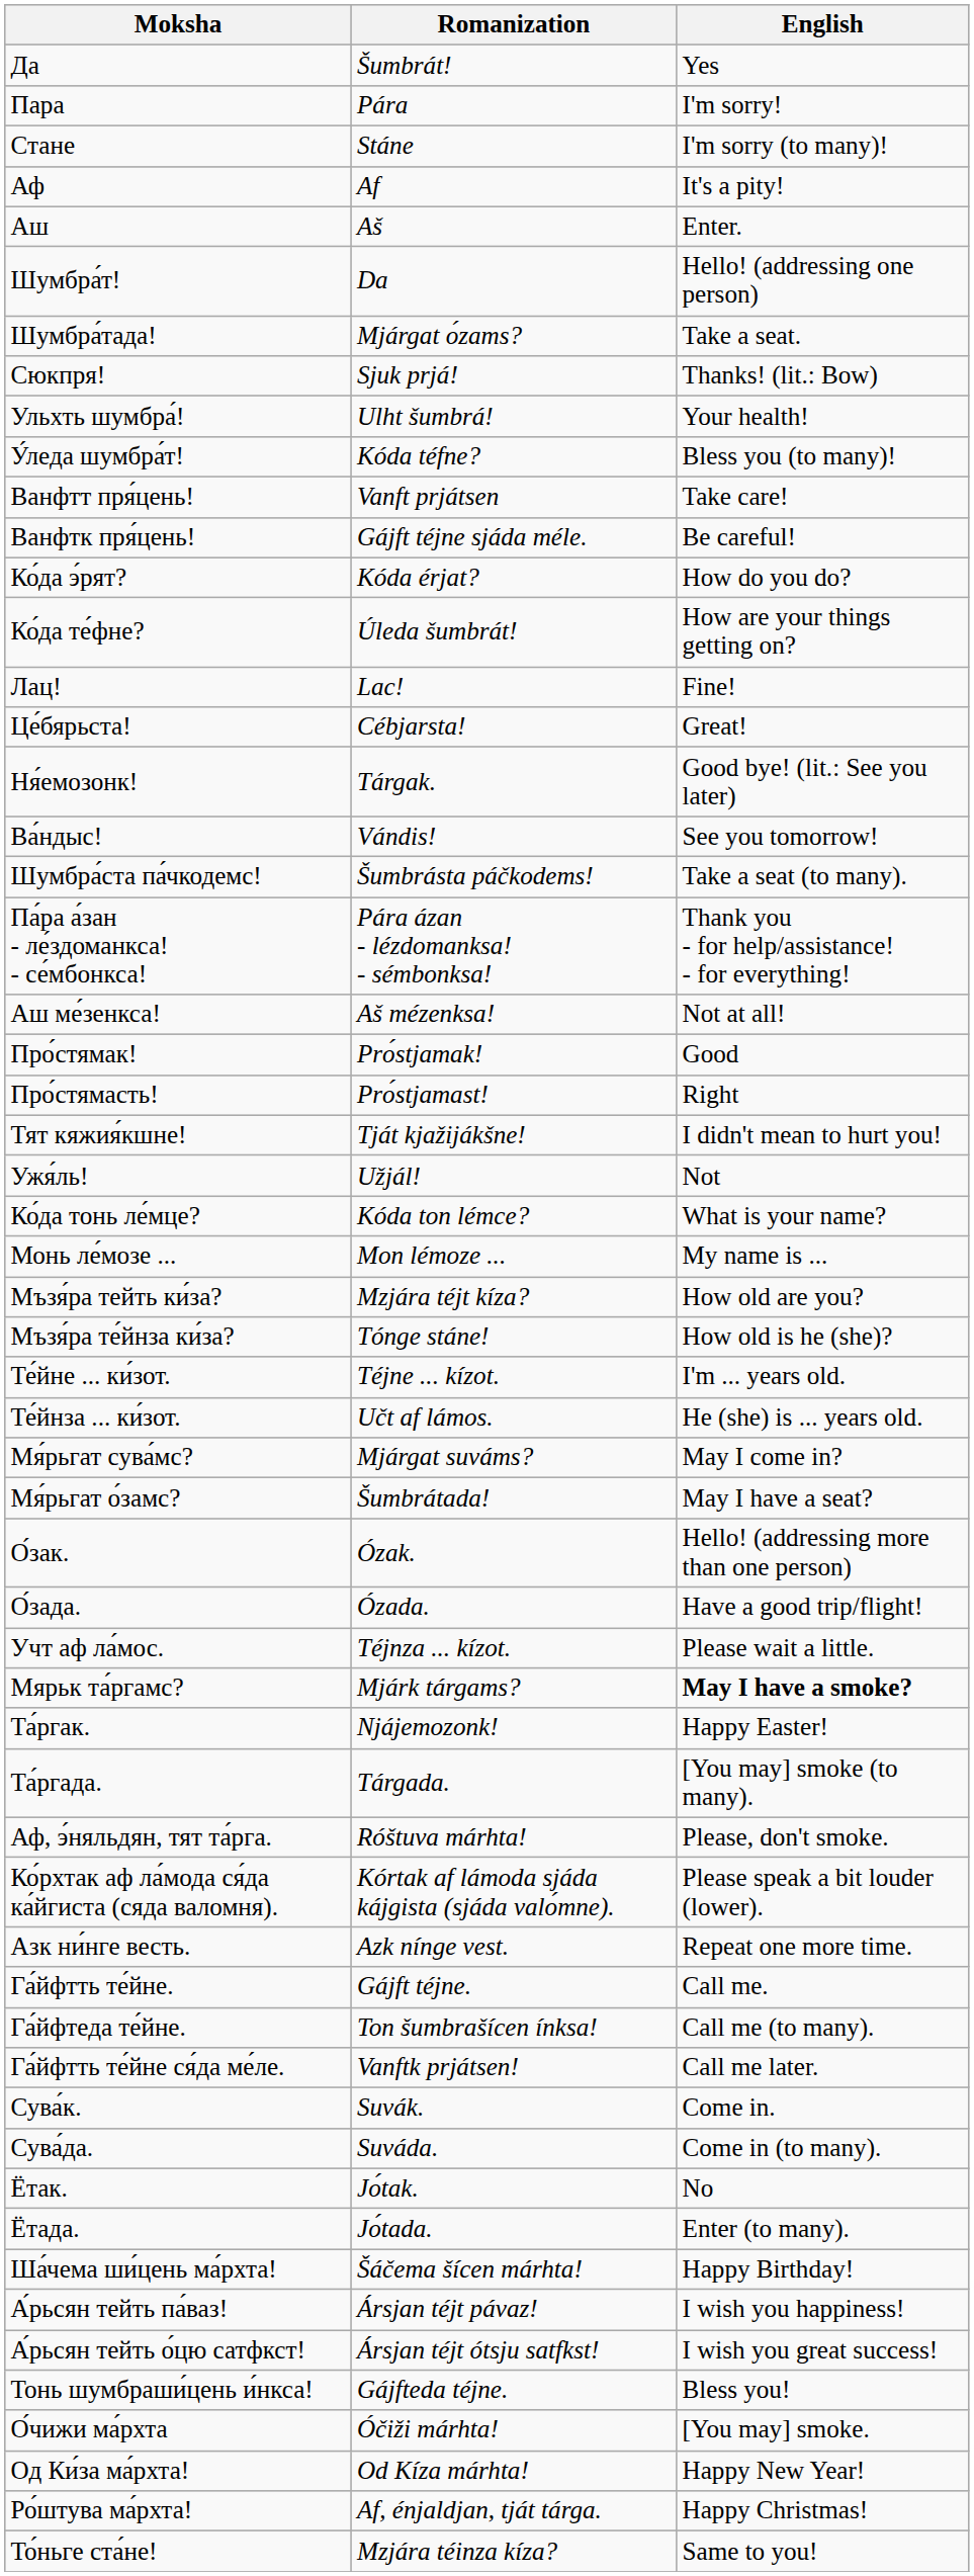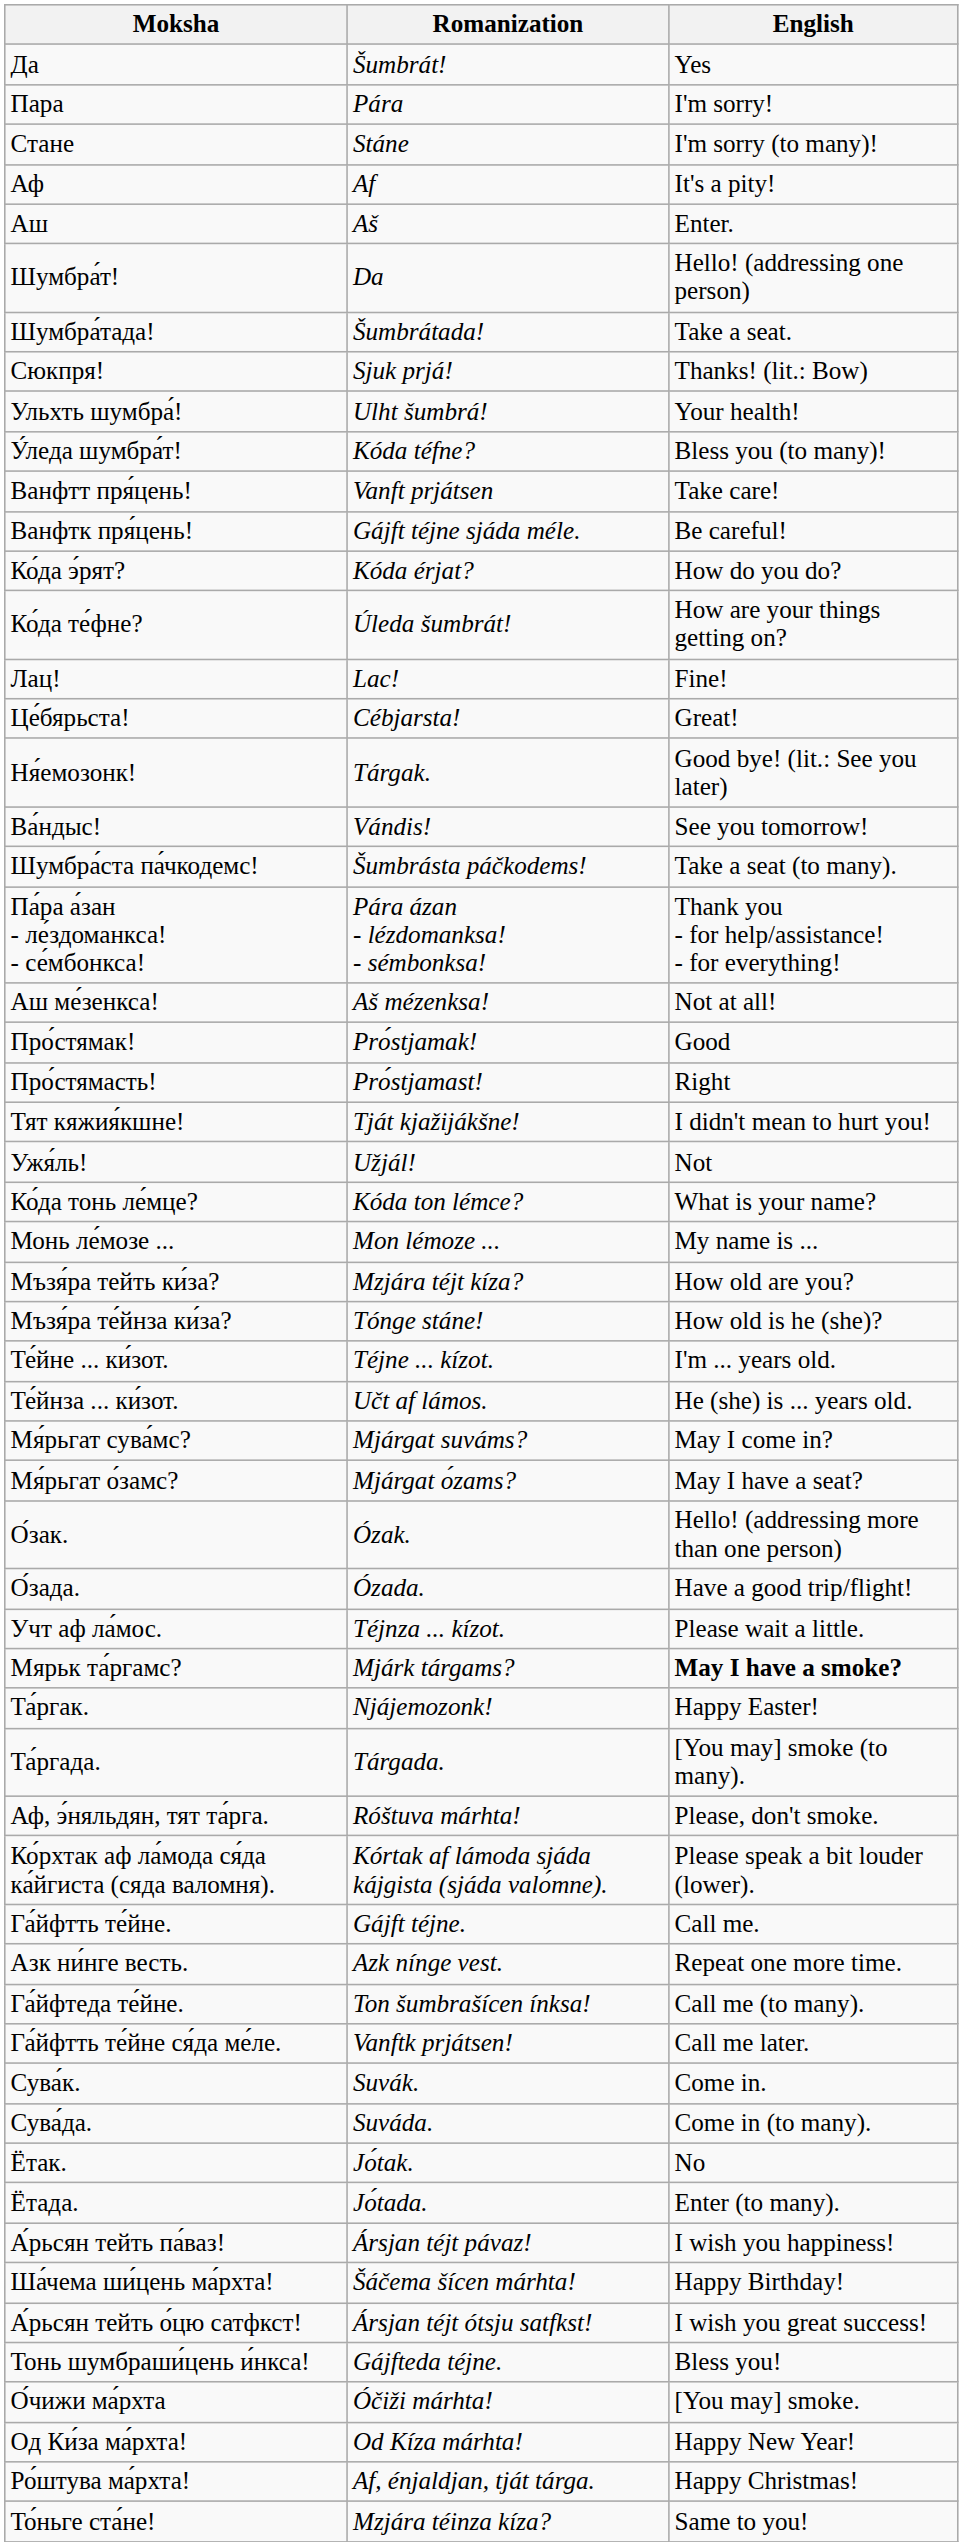 <table class="wikitable">
 <tr>
 <th>Moksha</th>
 <th>Romanization</th>
 <th>English</th>
 </tr>
 <tr>
 <td>Да</td>
 <td><em>Šumbrát!</em></td>
 <td>Yes</td>
 </tr>
 <tr>
 <td>Пара</td>
 <td><em>Pára</em></td>
 <td>I'm sorry!</td>
 </tr>
 <tr>
 <td>Стане</td>
 <td><em>Stáne</em></td>
 <td>I'm sorry (to many)!</td>
 </tr>
 <tr>
 <td>Аф</td>
 <td><em>Af</em></td>
 <td>It's a pity!</td>
 </tr>
 <tr>
 <td>Аш</td>
 <td><em>Aš</em></td>
 <td>Enter.</td>
 </tr>
 <tr>
 <td>Шумбра́т!</td>
 <td><em>Da</em></td>
 <td>Hello! (addressing one person)</td>
 </tr>
 <tr>
 <td>Шумбра́тада!</td>
-<td><em>Mjárgat о́zams?</em></td>
+<td><em>Šumbrátada!</em></td>
 <td>Take a seat.</td>
 </tr>
 <tr>
 <td>Сюкпря!</td>
 <td><em>Sjuk prjá!</em></td>
 <td>Thanks! (lit.: Bow)</td>
 </tr>
 <tr>
 <td>Ульхть шумбра́!</td>
 <td><em>Ulht šumbrá!</em></td>
 <td>Your health!</td>
 </tr>
 <tr>
 <td>У́леда шумбра́т!</td>
 <td><em>Kóda téfne?</em></td>
 <td>Bless you (to many)!</td>
 </tr>
 <tr>
 <td>Ванфтт пря́цень!</td>
 <td><em>Vanft prjátsen</em></td>
 <td>Take care!</td>
 </tr>
 <tr>
 <td>Ванфтк пря́цень!</td>
 <td><em>Gájft téjne sjáda méle.</em></td>
 <td>Be careful!</td>
 </tr>
 <tr>
 <td>Ко́да э́рят?</td>
 <td><em>Kóda érjat?</em></td>
 <td>How do you do?</td>
 </tr>
 <tr>
 <td>Ко́да те́фне?</td>
 <td><em>Úleda šumbrát!</em></td>
 <td>How are your things getting on?</td>
 </tr>
 <tr>
 <td>Лац!</td>
 <td><em>Lac!</em></td>
 <td>Fine!</td>
 </tr>
 <tr>
 <td>Це́бярьста!</td>
 <td><em>Cébjarsta!</em></td>
 <td>Great!</td>
 </tr>
 <tr>
 <td>Ня́емозонк!</td>
 <td><em>Tárgak.</em></td>
 <td>Good bye! (lit.: See you later)</td>
 </tr>
 <tr>
 <td>Ва́ндыс!</td>
 <td><em>Vándis!</em></td>
 <td>See you tomorrow!</td>
 </tr>
 <tr>
 <td>Шумбра́ста па́чкодемс!</td>
 <td><em>Šumbrásta páčkodems!</em></td>
 <td>Take a seat (to many).</td>
 </tr>
 <tr>
 <td>Па́ра а́зан<br>- ле́здоманкса!<br>- се́мбонкса!</td>
 <td><em>Pára ázan</em><br><em>- lézdomanksa!</em><br><em>- sémbonksa!</em></td>
 <td>Thank you<br>- for help/assistance!<br>- for everything!</td>
 </tr>
 <tr>
 <td>Аш ме́зенкса!</td>
 <td><em>Aš mézenksa!</em></td>
 <td>Not at all!</td>
 </tr>
 <tr>
 <td>Про́стямак!</td>
 <td><em>Prо́stjamak!</em></td>
 <td>Good</td>
 </tr>
 <tr>
 <td>Про́стямасть!</td>
 <td><em>Prо́stjamast!</em></td>
 <td>Right</td>
 </tr>
 <tr>
 <td>Тят кяжия́кшне!</td>
 <td><em>Tját kjažijákšne!</em></td>
 <td>I didn't mean to hurt you!</td>
 </tr>
 <tr>
 <td>Ужя́ль!</td>
 <td><em>Užjál!</em></td>
 <td>Not</td>
 </tr>
 <tr>
 <td>Ко́да тонь ле́мце?</td>
 <td><em>Kóda ton lémce?</em></td>
 <td>What is your name?</td>
 </tr>
 <tr>
 <td>Монь ле́мозе ...</td>
 <td><em>Mon lémoze ...</em></td>
 <td>My name is ...</td>
 </tr>
 <tr>
 <td>Мъзя́ра тейть ки́зa?</td>
 <td><em>Mzjára téjt kíza?</em></td>
 <td>How old are you?</td>
 </tr>
 <tr>
 <td>Мъзя́ра те́йнза ки́за?</td>
 <td><em>Tónge stáne!</em></td>
 <td>How old is he (she)?</td>
 </tr>
 <tr>
 <td>Те́йне ... ки́зот.</td>
 <td><em>Téjne ... kízot.</em></td>
 <td>I'm ... years old.</td>
 </tr>
 <tr>
 <td>Те́йнза ... ки́зот.</td>
 <td><em>Učt af lámos.</em></td>
 <td>He (she) is ... years old.</td>
 </tr>
 <tr>
 <td>Мя́рьгат сува́мс?</td>
 <td><em>Mjárgat suváms?</em></td>
 <td>May I come in?</td>
 </tr>
 <tr>
 <td>Мя́рьгат о́замс?</td>
-<td><em>Šumbrátada!</em></td>
+<td><em>Mjárgat о́zams?</em></td>
 <td>May I have a seat?</td>
 </tr>
 <tr>
 <td>О́зак.</td>
 <td><em>Ózak.</em></td>
 <td>Hello! (addressing more than one person)</td>
 </tr>
 <tr>
 <td>О́зада.</td>
 <td><em>Ózada.</em></td>
 <td>Have a good trip/flight!</td>
 </tr>
 <tr>
 <td>Учт аф ла́мос.</td>
 <td><em>Téjnza ... kízot.</em></td>
 <td>Please wait a little.</td>
 </tr>
 <tr>
 <td>Мярьк та́ргамс?</td>
 <td><em>Mjárk tárgams?</em></td>
 <td><strong>May I have a smoke?</strong></td>
 </tr>
 <tr>
 <td>Та́ргак.</td>
 <td><em>Njájemozonk!</em></td>
 <td>Happy Easter!</td>
 </tr>
 <tr>
 <td>Та́ргада.</td>
 <td><em>Tárgada.</em></td>
 <td>[You may] smoke (to many).</td>
 </tr>
 <tr>
 <td>Аф, э́няльдян, тят та́рга.</td>
 <td><em>Róštuva márhta!</em></td>
 <td>Please, don't smoke.</td>
 </tr>
 <tr>
 <td>Ко́рхтак аф ла́мода ся́да ка́йгиста (сяда валомня).</td>
 <td><em>Kórtak af lámoda sjáda kájgista (sjáda valо́mne).</em></td>
 <td>Please speak a bit louder (lower).</td>
 </tr>
 <tr>
+<td>Га́йфтть те́йне.</td>
+<td><em>Gájft téjne.</em></td>
+<td>Call me.</td>
+</tr>
+<tr>
 <td>Азк ни́нге весть.</td>
 <td><em>Azk nínge vest.</em></td>
 <td>Repeat one more time.</td>
-</tr>
-<tr>
-<td>Га́йфтть те́йне.</td>
-<td><em>Gájft téjne.</em></td>
-<td>Call me.</td>
 </tr>
 <tr>
 <td>Га́йфтеда те́йне.</td>
 <td><em>Ton šumbrašícen ínksa!</em></td>
 <td>Call me (to many).</td>
 </tr>
 <tr>
 <td>Га́йфтть те́йне ся́да ме́ле.</td>
 <td><em>Vanftk prjátsen!</em></td>
 <td>Call me later.</td>
 </tr>
 <tr>
 <td>Сува́к.</td>
 <td><em>Suvák.</em></td>
 <td>Come in.</td>
 </tr>
 <tr>
 <td>Сува́да.</td>
 <td><em>Suváda.</em></td>
 <td>Come in (to many).</td>
 </tr>
 <tr>
 <td>Ётак.</td>
 <td><em>Jо́tak.</em></td>
 <td>No</td>
 </tr>
 <tr>
 <td>Ётада.</td>
 <td><em>Jо́tada.</em></td>
 <td>Enter (to many).</td>
 </tr>
 <tr>
+<td>А́рьсян тейть па́ваз!</td>
+<td><em>Ársjan téjt pávaz!</em></td>
+<td>I wish you happiness!</td>
+</tr>
+<tr>
 <td>Ша́чема ши́цень ма́рхта!</td>
 <td><em>Šáčema šícen márhta!</em></td>
 <td>Happy Birthday!</td>
-</tr>
-<tr>
-<td>А́рьсян тейть па́ваз!</td>
-<td><em>Ársjan téjt pávaz!</em></td>
-<td>I wish you happiness!</td>
 </tr>
 <tr>
 <td>А́рьсян тейть о́цю сатфкст!</td>
 <td><em>Ársjan téjt ótsju satfkst!</em></td>
 <td>I wish you great success!</td>
 </tr>
 <tr>
 <td>Тонь шумбраши́цень и́нкса!</td>
 <td><em>Gájfteda téjne.</em></td>
 <td>Bless you!</td>
 </tr>
 <tr>
 <td>О́чижи ма́рхта</td>
 <td><em>Óčiži márhta!</em></td>
 <td>[You may] smoke.</td>
 </tr>
 <tr>
 <td>Од Ки́за ма́рхта!</td>
 <td><em>Od Kíza márhta!</em></td>
 <td>Happy New Year!</td>
 </tr>
 <tr>
 <td>Ро́штува ма́рхта!</td>
 <td><em>Af, énjaldjan, tját tárga.</em></td>
 <td>Happy Christmas!</td>
 </tr>
 <tr>
 <td>То́ньге ста́не!</td>
 <td><em>Mzjára téinza kíza?</em></td>
 <td>Same to you!</td>
 </tr>
 </table>
